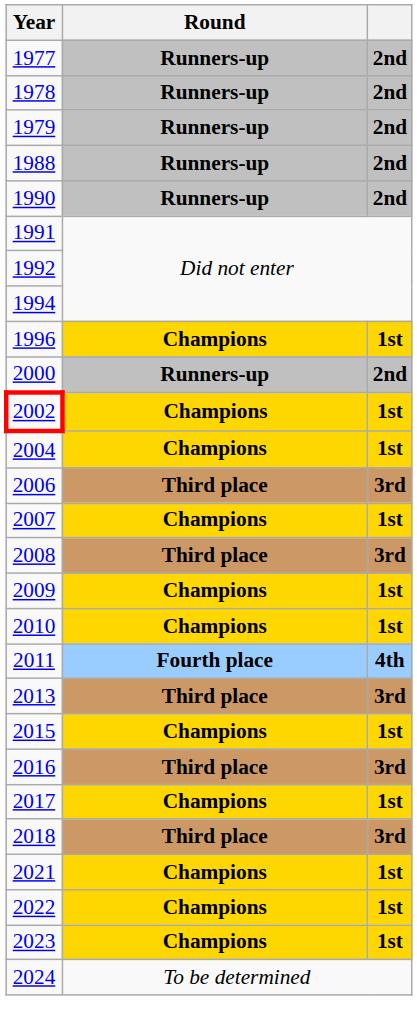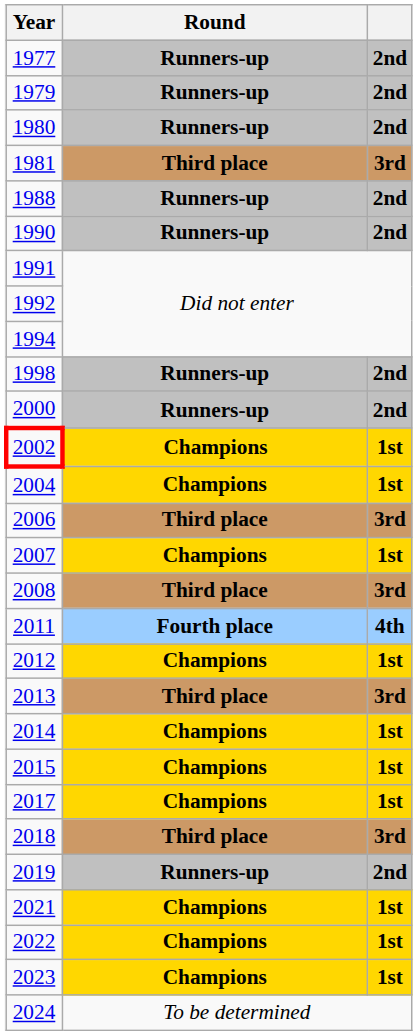 <table class="wikitable" style="text-align: center; font-size:90%">
 <tr>
 <th>Year</th>
 <th style="width:200px">Round</th>
 <th></th>
 </tr>
 <tr>
 <td><a href='#'>1977</a></td>
 <td bgcolor=Silver><strong>Runners-up</strong></td>
 <td bgcolor=Silver><strong>2nd</strong></td>
 </tr>
 <tr>
-<td><a href='#'>1978</a></td>
+<td><a href='#'>1979</a></td>
 <td bgcolor=Silver><strong>Runners-up</strong></td>
 <td bgcolor=Silver><strong>2nd</strong></td>
 </tr>
 <tr>
-<td><a href='#'>1979</a></td>
+<td><a href='#'>1980</a></td>
 <td bgcolor=Silver><strong>Runners-up</strong></td>
 <td bgcolor=Silver><strong>2nd</strong></td>
+</tr>
+<tr>
+<td><a href='#'>1981</a></td>
+<td bgcolor="cc9966"><strong>Third place</strong></td>
+<td bgcolor="cc9966"><strong>3rd</strong></td>
 </tr>
 <tr>
 <td><a href='#'>1988</a></td>
 <td bgcolor=Silver><strong>Runners-up</strong></td>
 <td bgcolor=Silver><strong>2nd</strong></td>
 </tr>
 <tr>
 <td><a href='#'>1990</a></td>
 <td bgcolor=Silver><strong>Runners-up</strong></td>
 <td bgcolor=Silver><strong>2nd</strong></td>
 </tr>
 <tr>
 <td><a href='#'>1991</a></td>
 <td colspan="2" rowspan="3"><em>Did not enter</em></td>
 </tr>
 <tr>
 <td><a href='#'>1992</a></td>
 </tr>
 <tr>
 <td><a href='#'>1994</a></td>
 </tr>
 <tr>
-<td><a href='#'>1996</a></td>
-<td bgcolor=Gold><strong>Champions</strong></td>
-<td bgcolor=Gold><strong>1st</strong></td>
+<td><a href='#'>1998</a></td>
+<td bgcolor=Silver><strong>Runners-up</strong></td>
+<td bgcolor=Silver><strong>2nd</strong></td>
 </tr>
 <tr>
 <td><a href='#'>2000</a></td>
 <td bgcolor=Silver><strong>Runners-up</strong></td>
 <td bgcolor=Silver><strong>2nd</strong></td>
 </tr>
 <tr>
 <td style="border: 3px solid red"><a href='#'>2002</a></td>
 <td bgcolor=Gold><strong>Champions</strong></td>
 <td bgcolor=Gold><strong>1st</strong></td>
 </tr>
 <tr>
 <td><a href='#'>2004</a></td>
 <td bgcolor=Gold><strong>Champions</strong></td>
 <td bgcolor=Gold><strong>1st</strong></td>
 </tr>
 <tr>
 <td><a href='#'>2006</a></td>
 <td bgcolor="cc9966"><strong>Third place</strong></td>
 <td bgcolor="cc9966"><strong>3rd</strong></td>
 </tr>
 <tr>
 <td><a href='#'>2007</a></td>
 <td bgcolor=Gold><strong>Champions</strong></td>
 <td bgcolor=Gold><strong>1st</strong></td>
 </tr>
 <tr>
 <td><a href='#'>2008</a></td>
 <td bgcolor="cc9966"><strong>Third place</strong></td>
 <td bgcolor="cc9966"><strong>3rd</strong></td>
 </tr>
 <tr>
-<td><a href='#'>2009</a></td>
-<td bgcolor=Gold><strong>Champions</strong></td>
-<td bgcolor=Gold><strong>1st</strong></td>
-</tr>
-<tr>
-<td><a href='#'>2010</a></td>
-<td bgcolor=Gold><strong>Champions</strong></td>
-<td bgcolor=Gold><strong>1st</strong></td>
-</tr>
-<tr>
 <td><a href='#'>2011</a></td>
 <td bgcolor="9acdff"><strong>Fourth place</strong></td>
 <td bgcolor="9acdff"><strong>4th</strong></td>
+</tr>
+<tr>
+<td><a href='#'>2012</a></td>
+<td bgcolor=Gold><strong>Champions</strong></td>
+<td bgcolor=Gold><strong>1st</strong></td>
 </tr>
 <tr>
 <td><a href='#'>2013</a></td>
 <td bgcolor="cc9966"><strong>Third place</strong></td>
 <td bgcolor="cc9966"><strong>3rd</strong></td>
 </tr>
 <tr>
-<td><a href='#'>2015</a></td>
+<td><a href='#'>2014</a></td>
 <td bgcolor=Gold><strong>Champions</strong></td>
 <td bgcolor=Gold><strong>1st</strong></td>
 </tr>
 <tr>
-<td><a href='#'>2016</a></td>
-<td bgcolor="cc9966"><strong>Third place</strong></td>
-<td bgcolor="cc9966"><strong>3rd</strong></td>
+<td><a href='#'>2015</a></td>
+<td bgcolor=Gold><strong>Champions</strong></td>
+<td bgcolor=Gold><strong>1st</strong></td>
 </tr>
 <tr>
 <td><a href='#'>2017</a></td>
 <td bgcolor=Gold><strong>Champions</strong></td>
 <td bgcolor=Gold><strong>1st</strong></td>
 </tr>
 <tr>
 <td><a href='#'>2018</a></td>
 <td bgcolor="cc9966"><strong>Third place</strong></td>
 <td bgcolor="cc9966"><strong>3rd</strong></td>
+</tr>
+<tr>
+<td><a href='#'>2019</a></td>
+<td bgcolor=Silver><strong>Runners-up</strong></td>
+<td bgcolor=Silver><strong>2nd</strong></td>
 </tr>
 <tr>
 <td><a href='#'>2021</a></td>
 <td bgcolor=Gold><strong>Champions</strong></td>
 <td bgcolor=Gold><strong>1st</strong></td>
 </tr>
 <tr>
 <td><a href='#'>2022</a></td>
 <td bgcolor=Gold><strong>Champions</strong></td>
 <td bgcolor=Gold><strong>1st</strong></td>
 </tr>
 <tr>
 <td><a href='#'>2023</a></td>
 <td bgcolor=Gold><strong>Champions</strong></td>
 <td bgcolor=Gold><strong>1st</strong></td>
 </tr>
 <tr>
 <td><a href='#'>2024</a></td>
 <td colspan="2"><em>To be determined</em></td>
 </tr>
 </table>
